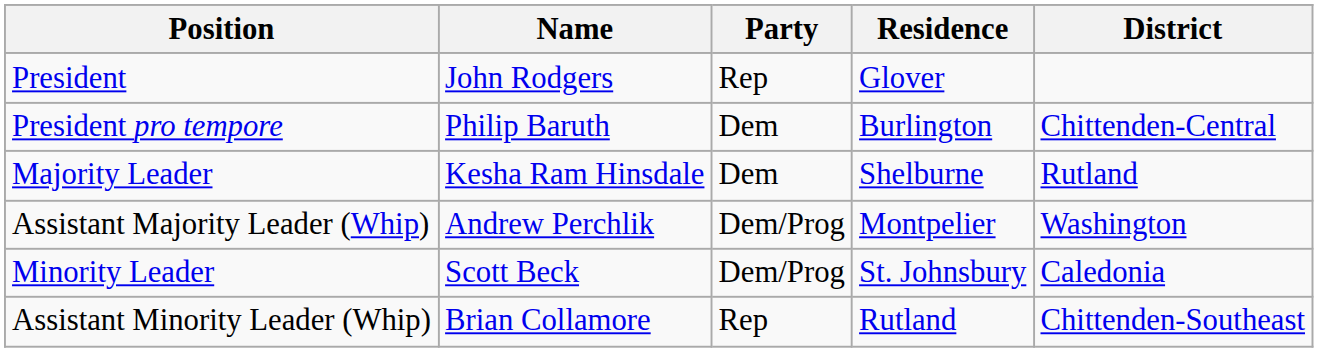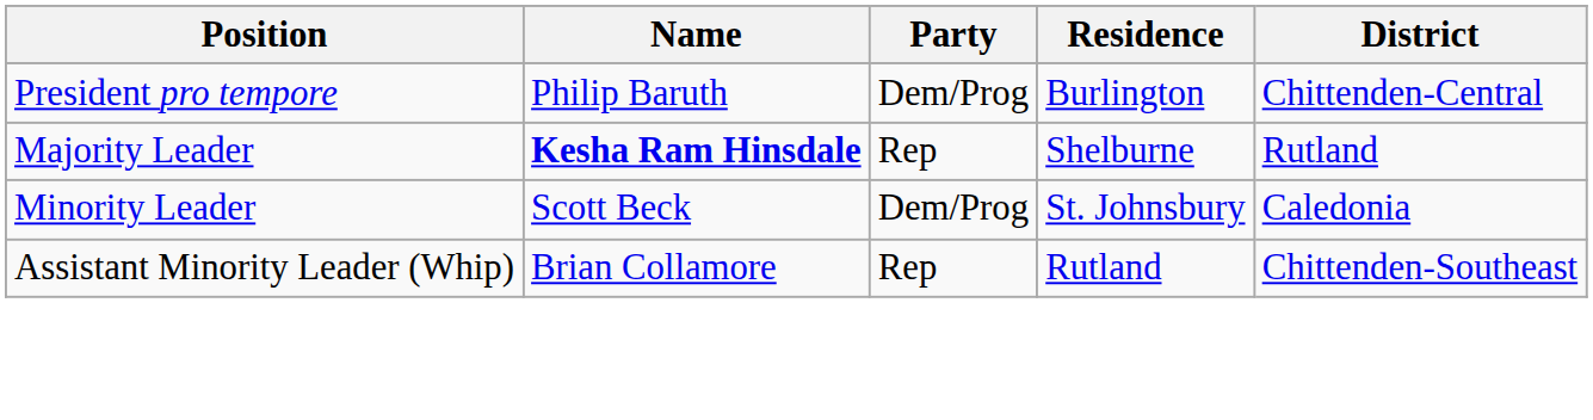 <table class="wikitable">
 <tr>
 <th>Position</th>
 <th>Name</th>
 <th>Party</th>
 <th>Residence</th>
 <th>District</th>
 </tr>
 <tr>
-<td><a href='#'>President</a></td>
-<td><a href='#'>John Rodgers</a></td>
-<td>Rep</td>
-<td><a href='#'>Glover</a></td>
-<td></td>
-</tr>
-<tr>
 <td><a href='#'>President <em>pro tempore</em></a></td>
 <td><a href='#'>Philip Baruth </a></td>
-<td>Dem</td>
+<td>Dem/Prog</td>
 <td><a href='#'>Burlington</a></td>
 <td><a href='#'>Chittenden-Central</a></td>
 </tr>
 <tr>
 <td><a href='#'>Majority Leader</a></td>
-<td><a href='#'>Kesha Ram Hinsdale</a></td>
-<td>Dem</td>
+<td><strong><a href='#'>Kesha Ram Hinsdale</a></strong></td>
+<td>Rep</td>
 <td><a href='#'>Shelburne</a></td>
 <td><a href='#'>Rutland</a></td>
-</tr>
-<tr>
-<td>Assistant Majority Leader (<a href='#'>Whip</a>)</td>
-<td><a href='#'>Andrew Perchlik</a></td>
-<td>Dem/Prog</td>
-<td><a href='#'>Montpelier</a></td>
-<td><a href='#'>Washington</a></td>
 </tr>
 <tr>
 <td><a href='#'>Minority Leader</a></td>
 <td><a href='#'>Scott Beck</a></td>
 <td>Dem/Prog</td>
 <td><a href='#'>St. Johnsbury</a></td>
 <td><a href='#'>Caledonia</a></td>
 </tr>
 <tr>
 <td>Assistant Minority Leader (Whip)</td>
 <td><a href='#'>Brian Collamore</a></td>
 <td>Rep</td>
 <td><a href='#'>Rutland</a></td>
 <td><a href='#'>Chittenden-Southeast</a></td>
 </tr>
 </table>
